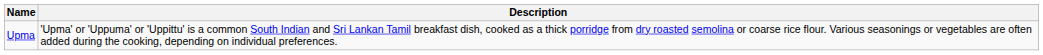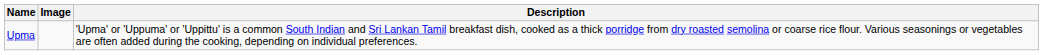 <table class="wikitable">
 <tr>
 <th>Name</th>
+<th>Image</th>
 <th>Description</th>
 </tr>
 <tr>
 <td><a href='#'>Upma</a></td>
+<td></td>
 <td>'Upma' or 'Uppuma' or 'Uppittu' is a common <a href='#'>South Indian</a> and <a href='#'>Sri Lankan Tamil</a> breakfast dish, cooked as a thick <a href='#'>porridge</a> from <a href='#'>dry roasted</a> <a href='#'>semolina</a> or coarse rice flour. Various seasonings or vegetables are often added during the cooking, depending on individual preferences.</td>
 </tr>
 </table>
